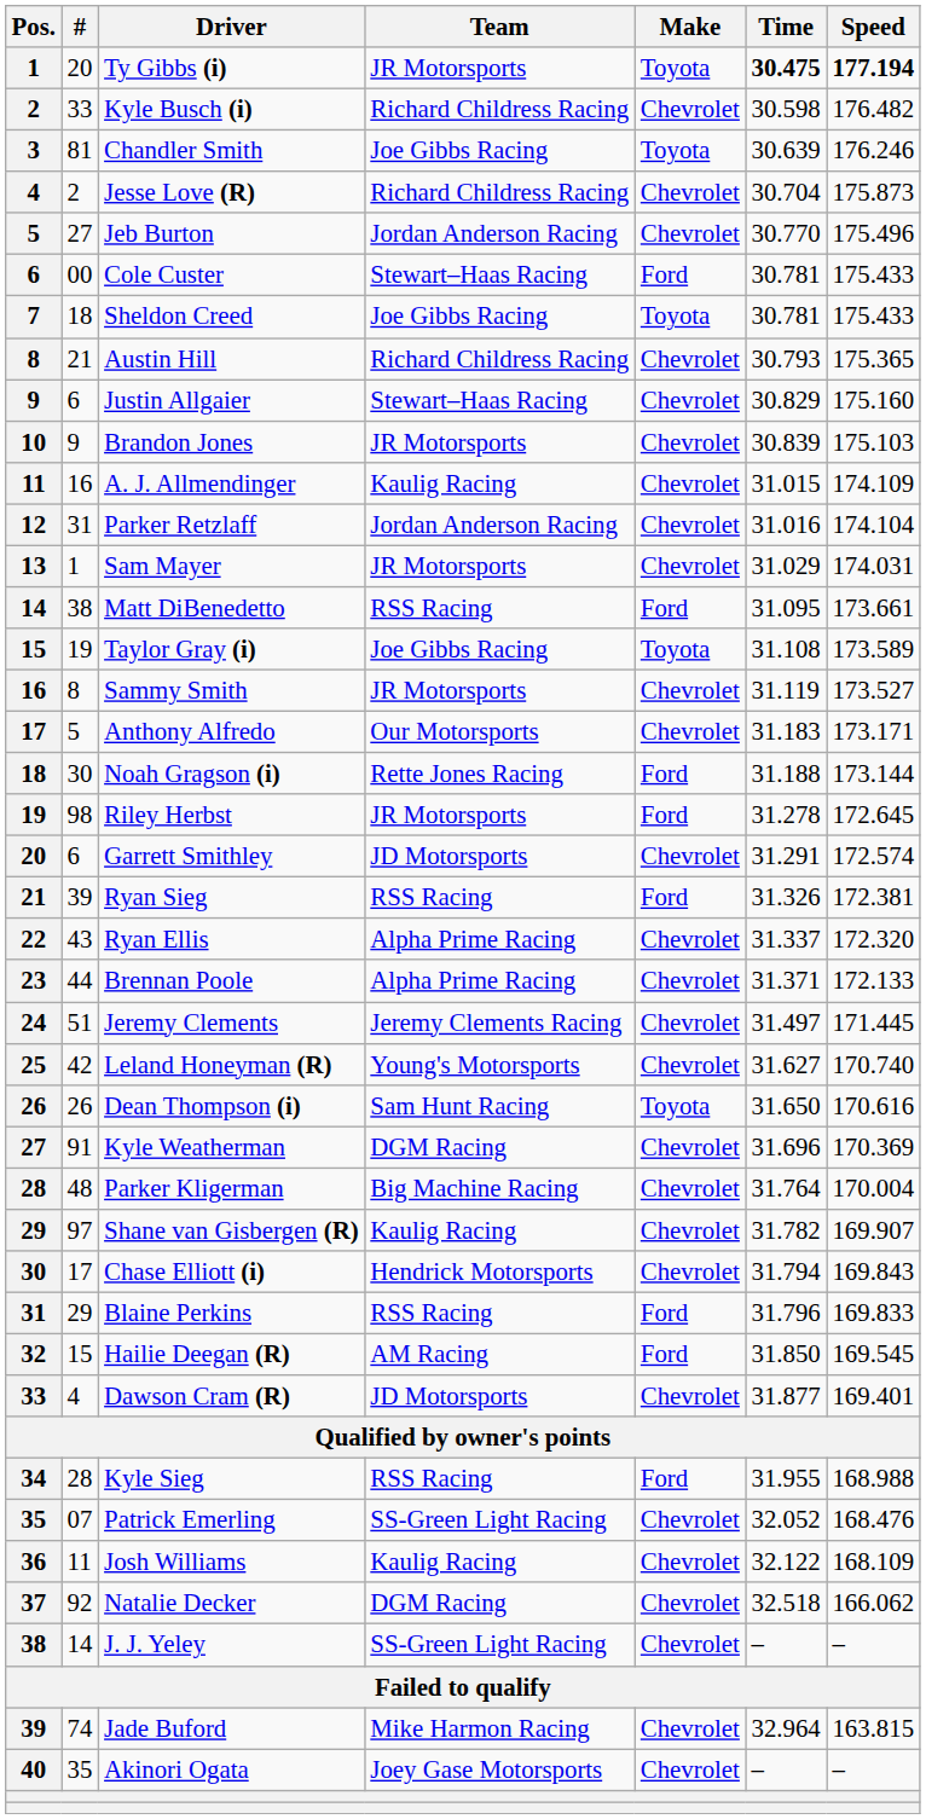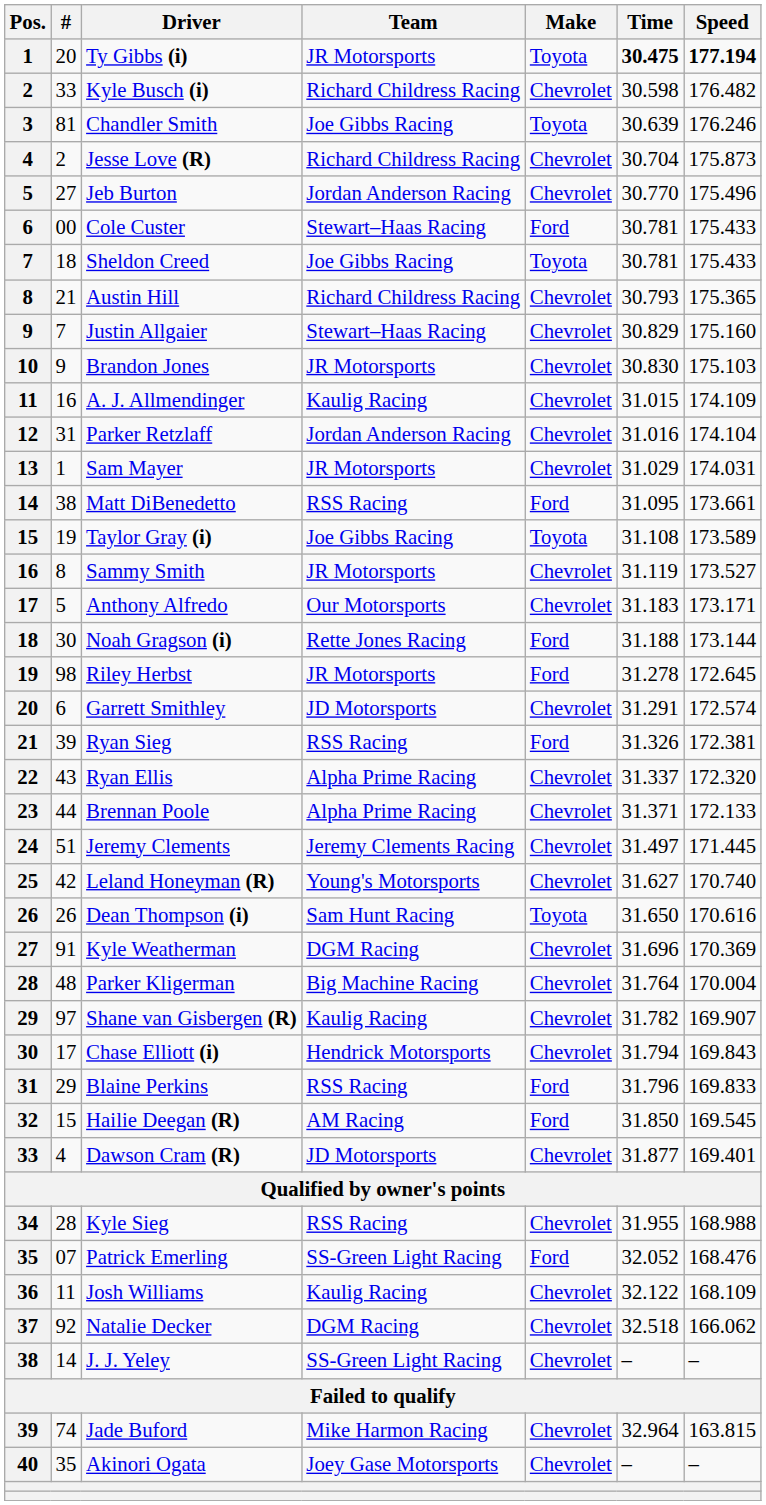 <table class="wikitable" style="font-size:95%">
 <tr>
 <th>Pos.</th>
 <th>#</th>
 <th>Driver</th>
 <th>Team</th>
 <th>Make</th>
 <th>Time</th>
 <th>Speed</th>
 </tr>
 <tr>
 <th>1</th>
 <td>20</td>
 <td><a href='#'>Ty Gibbs</a> <strong>(i)</strong></td>
 <td><a href='#'>JR Motorsports</a></td>
 <td><a href='#'>Toyota</a></td>
 <td><strong>30.475</strong></td>
 <td><strong>177.194</strong></td>
 </tr>
 <tr>
 <th>2</th>
 <td>33</td>
 <td><a href='#'>Kyle Busch</a> <strong>(i)</strong></td>
 <td><a href='#'>Richard Childress Racing</a></td>
 <td><a href='#'>Chevrolet</a></td>
 <td>30.598</td>
 <td>176.482</td>
 </tr>
 <tr>
 <th>3</th>
 <td>81</td>
 <td><a href='#'>Chandler Smith</a></td>
 <td><a href='#'>Joe Gibbs Racing</a></td>
 <td><a href='#'>Toyota</a></td>
 <td>30.639</td>
 <td>176.246</td>
 </tr>
 <tr>
 <th>4</th>
 <td>2</td>
 <td><a href='#'>Jesse Love</a> <strong>(R)</strong></td>
 <td><a href='#'>Richard Childress Racing</a></td>
 <td><a href='#'>Chevrolet</a></td>
 <td>30.704</td>
 <td>175.873</td>
 </tr>
 <tr>
 <th>5</th>
 <td>27</td>
 <td><a href='#'>Jeb Burton</a></td>
 <td><a href='#'>Jordan Anderson Racing</a></td>
 <td><a href='#'>Chevrolet</a></td>
 <td>30.770</td>
 <td>175.496</td>
 </tr>
 <tr>
 <th>6</th>
 <td>00</td>
 <td><a href='#'>Cole Custer</a></td>
 <td><a href='#'>Stewart–Haas Racing</a></td>
 <td><a href='#'>Ford</a></td>
 <td>30.781</td>
 <td>175.433</td>
 </tr>
 <tr>
 <th>7</th>
 <td>18</td>
 <td><a href='#'>Sheldon Creed</a></td>
 <td><a href='#'>Joe Gibbs Racing</a></td>
 <td><a href='#'>Toyota</a></td>
 <td>30.781</td>
 <td>175.433</td>
 </tr>
 <tr>
 <th>8</th>
 <td>21</td>
 <td><a href='#'>Austin Hill</a></td>
 <td><a href='#'>Richard Childress Racing</a></td>
 <td><a href='#'>Chevrolet</a></td>
 <td>30.793</td>
 <td>175.365</td>
 </tr>
 <tr>
 <th>9</th>
-<td>6</td>
+<td>7</td>
 <td><a href='#'>Justin Allgaier</a></td>
 <td><a href='#'>Stewart–Haas Racing</a></td>
 <td><a href='#'>Chevrolet</a></td>
 <td>30.829</td>
 <td>175.160</td>
 </tr>
 <tr>
 <th>10</th>
 <td>9</td>
 <td><a href='#'>Brandon Jones</a></td>
 <td><a href='#'>JR Motorsports</a></td>
 <td><a href='#'>Chevrolet</a></td>
-<td>30.839</td>
+<td>30.830</td>
 <td>175.103</td>
 </tr>
 <tr>
 <th>11</th>
 <td>16</td>
 <td><a href='#'>A. J. Allmendinger</a></td>
 <td><a href='#'>Kaulig Racing</a></td>
 <td><a href='#'>Chevrolet</a></td>
 <td>31.015</td>
 <td>174.109</td>
 </tr>
 <tr>
 <th>12</th>
 <td>31</td>
 <td><a href='#'>Parker Retzlaff</a></td>
 <td><a href='#'>Jordan Anderson Racing</a></td>
 <td><a href='#'>Chevrolet</a></td>
 <td>31.016</td>
 <td>174.104</td>
 </tr>
 <tr>
 <th>13</th>
 <td>1</td>
 <td><a href='#'>Sam Mayer</a></td>
 <td><a href='#'>JR Motorsports</a></td>
 <td><a href='#'>Chevrolet</a></td>
 <td>31.029</td>
 <td>174.031</td>
 </tr>
 <tr>
 <th>14</th>
 <td>38</td>
 <td><a href='#'>Matt DiBenedetto</a></td>
 <td><a href='#'>RSS Racing</a></td>
 <td><a href='#'>Ford</a></td>
 <td>31.095</td>
 <td>173.661</td>
 </tr>
 <tr>
 <th>15</th>
 <td>19</td>
 <td><a href='#'>Taylor Gray</a> <strong>(i)</strong></td>
 <td><a href='#'>Joe Gibbs Racing</a></td>
 <td><a href='#'>Toyota</a></td>
 <td>31.108</td>
 <td>173.589</td>
 </tr>
 <tr>
 <th>16</th>
 <td>8</td>
 <td><a href='#'>Sammy Smith</a></td>
 <td><a href='#'>JR Motorsports</a></td>
 <td><a href='#'>Chevrolet</a></td>
 <td>31.119</td>
 <td>173.527</td>
 </tr>
 <tr>
 <th>17</th>
 <td>5</td>
 <td><a href='#'>Anthony Alfredo</a></td>
 <td><a href='#'>Our Motorsports</a></td>
 <td><a href='#'>Chevrolet</a></td>
 <td>31.183</td>
 <td>173.171</td>
 </tr>
 <tr>
 <th>18</th>
 <td>30</td>
 <td><a href='#'>Noah Gragson</a> <strong>(i)</strong></td>
 <td><a href='#'>Rette Jones Racing</a></td>
 <td><a href='#'>Ford</a></td>
 <td>31.188</td>
 <td>173.144</td>
 </tr>
 <tr>
 <th>19</th>
 <td>98</td>
 <td><a href='#'>Riley Herbst</a></td>
 <td><a href='#'>JR Motorsports</a></td>
 <td><a href='#'>Ford</a></td>
 <td>31.278</td>
 <td>172.645</td>
 </tr>
 <tr>
 <th>20</th>
 <td>6</td>
 <td><a href='#'>Garrett Smithley</a></td>
 <td><a href='#'>JD Motorsports</a></td>
 <td><a href='#'>Chevrolet</a></td>
 <td>31.291</td>
 <td>172.574</td>
 </tr>
 <tr>
 <th>21</th>
 <td>39</td>
 <td><a href='#'>Ryan Sieg</a></td>
 <td><a href='#'>RSS Racing</a></td>
 <td><a href='#'>Ford</a></td>
 <td>31.326</td>
 <td>172.381</td>
 </tr>
 <tr>
 <th>22</th>
 <td>43</td>
 <td><a href='#'>Ryan Ellis</a></td>
 <td><a href='#'>Alpha Prime Racing</a></td>
 <td><a href='#'>Chevrolet</a></td>
 <td>31.337</td>
 <td>172.320</td>
 </tr>
 <tr>
 <th>23</th>
 <td>44</td>
 <td><a href='#'>Brennan Poole</a></td>
 <td><a href='#'>Alpha Prime Racing</a></td>
 <td><a href='#'>Chevrolet</a></td>
 <td>31.371</td>
 <td>172.133</td>
 </tr>
 <tr>
 <th>24</th>
 <td>51</td>
 <td><a href='#'>Jeremy Clements</a></td>
 <td><a href='#'>Jeremy Clements Racing</a></td>
 <td><a href='#'>Chevrolet</a></td>
 <td>31.497</td>
 <td>171.445</td>
 </tr>
 <tr>
 <th>25</th>
 <td>42</td>
 <td><a href='#'>Leland Honeyman</a> <strong>(R)</strong></td>
 <td><a href='#'>Young's Motorsports</a></td>
 <td><a href='#'>Chevrolet</a></td>
 <td>31.627</td>
 <td>170.740</td>
 </tr>
 <tr>
 <th>26</th>
 <td>26</td>
 <td><a href='#'>Dean Thompson</a> <strong>(i)</strong></td>
 <td><a href='#'>Sam Hunt Racing</a></td>
 <td><a href='#'>Toyota</a></td>
 <td>31.650</td>
 <td>170.616</td>
 </tr>
 <tr>
 <th>27</th>
 <td>91</td>
 <td><a href='#'>Kyle Weatherman</a></td>
 <td><a href='#'>DGM Racing</a></td>
 <td><a href='#'>Chevrolet</a></td>
 <td>31.696</td>
 <td>170.369</td>
 </tr>
 <tr>
 <th>28</th>
 <td>48</td>
 <td><a href='#'>Parker Kligerman</a></td>
 <td><a href='#'>Big Machine Racing</a></td>
 <td><a href='#'>Chevrolet</a></td>
 <td>31.764</td>
 <td>170.004</td>
 </tr>
 <tr>
 <th>29</th>
 <td>97</td>
 <td><a href='#'>Shane van Gisbergen</a> <strong>(R)</strong></td>
 <td><a href='#'>Kaulig Racing</a></td>
 <td><a href='#'>Chevrolet</a></td>
 <td>31.782</td>
 <td>169.907</td>
 </tr>
 <tr>
 <th>30</th>
 <td>17</td>
 <td><a href='#'>Chase Elliott</a> <strong>(i)</strong></td>
 <td><a href='#'>Hendrick Motorsports</a></td>
 <td><a href='#'>Chevrolet</a></td>
 <td>31.794</td>
 <td>169.843</td>
 </tr>
 <tr>
 <th>31</th>
 <td>29</td>
 <td><a href='#'>Blaine Perkins</a></td>
 <td><a href='#'>RSS Racing</a></td>
 <td><a href='#'>Ford</a></td>
 <td>31.796</td>
 <td>169.833</td>
 </tr>
 <tr>
 <th>32</th>
 <td>15</td>
 <td><a href='#'>Hailie Deegan</a> <strong>(R)</strong></td>
 <td><a href='#'>AM Racing</a></td>
 <td><a href='#'>Ford</a></td>
 <td>31.850</td>
 <td>169.545</td>
 </tr>
 <tr>
 <th>33</th>
 <td>4</td>
 <td><a href='#'>Dawson Cram</a> <strong>(R)</strong></td>
 <td><a href='#'>JD Motorsports</a></td>
 <td><a href='#'>Chevrolet</a></td>
 <td>31.877</td>
 <td>169.401</td>
 </tr>
 <tr>
 <th colspan="7">Qualified by owner's points</th>
 </tr>
 <tr>
 <th>34</th>
 <td>28</td>
 <td><a href='#'>Kyle Sieg</a></td>
 <td><a href='#'>RSS Racing</a></td>
-<td><a href='#'>Ford</a></td>
+<td><a href='#'>Chevrolet</a></td>
 <td>31.955</td>
 <td>168.988</td>
 </tr>
 <tr>
 <th>35</th>
 <td>07</td>
 <td><a href='#'>Patrick Emerling</a></td>
 <td><a href='#'>SS-Green Light Racing</a></td>
-<td><a href='#'>Chevrolet</a></td>
+<td><a href='#'>Ford</a></td>
 <td>32.052</td>
 <td>168.476</td>
 </tr>
 <tr>
 <th>36</th>
 <td>11</td>
 <td><a href='#'>Josh Williams</a></td>
 <td><a href='#'>Kaulig Racing</a></td>
 <td><a href='#'>Chevrolet</a></td>
 <td>32.122</td>
 <td>168.109</td>
 </tr>
 <tr>
 <th>37</th>
 <td>92</td>
 <td><a href='#'>Natalie Decker</a></td>
 <td><a href='#'>DGM Racing</a></td>
 <td><a href='#'>Chevrolet</a></td>
 <td>32.518</td>
 <td>166.062</td>
 </tr>
 <tr>
 <th>38</th>
 <td>14</td>
 <td><a href='#'>J. J. Yeley</a></td>
 <td><a href='#'>SS-Green Light Racing</a></td>
 <td><a href='#'>Chevrolet</a></td>
 <td>–</td>
 <td>–</td>
 </tr>
 <tr>
 <th colspan="7">Failed to qualify</th>
 </tr>
 <tr>
 <th>39</th>
 <td>74</td>
 <td><a href='#'>Jade Buford</a></td>
 <td><a href='#'>Mike Harmon Racing</a></td>
 <td><a href='#'>Chevrolet</a></td>
 <td>32.964</td>
 <td>163.815</td>
 </tr>
 <tr>
 <th>40</th>
 <td>35</td>
 <td><a href='#'>Akinori Ogata</a></td>
 <td><a href='#'>Joey Gase Motorsports</a></td>
 <td><a href='#'>Chevrolet</a></td>
 <td>–</td>
 <td>–</td>
 </tr>
 <tr>
 <th colspan="7"></th>
 </tr>
 <tr>
 <th colspan="7"></th>
 </tr>
 </table>
